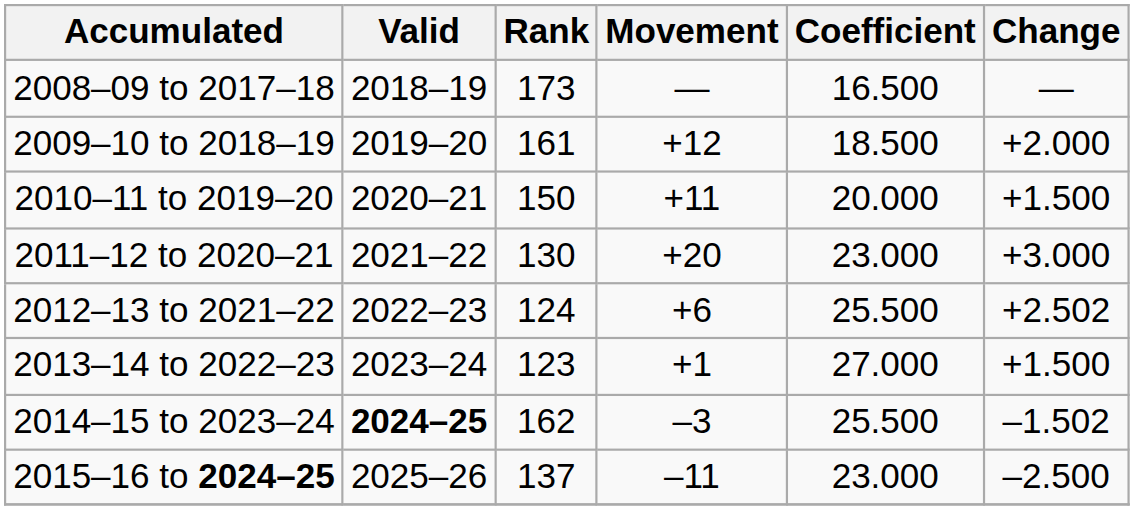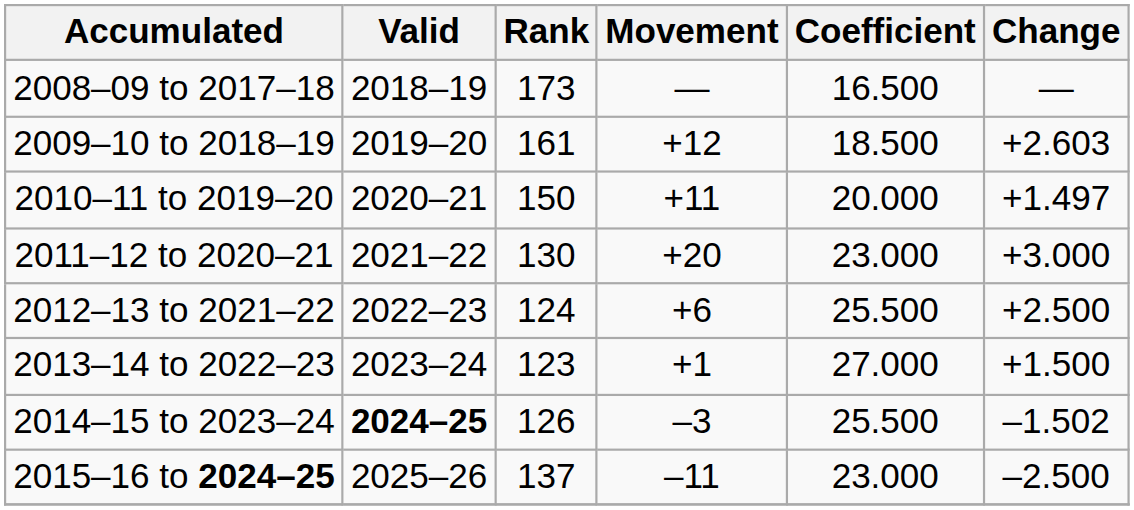 <table class="wikitable plainrowheaders sortable" style="text-align: center">
 <tr>
 <th>Accumulated</th>
 <th>Valid</th>
 <th>Rank</th>
 <th>Movement</th>
 <th>Coefficient</th>
 <th>Change</th>
 </tr>
 <tr>
 <td>2008–09 to 2017–18</td>
 <td>2018–19</td>
 <td>173</td>
 <td>—</td>
 <td>16.500</td>
 <td>—</td>
 </tr>
 <tr>
 <td>2009–10 to 2018–19</td>
 <td>2019–20</td>
 <td>161</td>
 <td> +12</td>
 <td>18.500</td>
-<td> +2.000</td>
+<td> +2.603</td>
 </tr>
 <tr>
 <td>2010–11 to 2019–20</td>
 <td>2020–21</td>
 <td>150</td>
 <td> +11</td>
 <td>20.000</td>
-<td> +1.500</td>
+<td> +1.497</td>
 </tr>
 <tr>
 <td>2011–12 to 2020–21</td>
 <td>2021–22</td>
 <td>130</td>
 <td> +20</td>
 <td>23.000</td>
 <td> +3.000</td>
 </tr>
 <tr>
 <td>2012–13 to 2021–22</td>
 <td>2022–23</td>
 <td>124</td>
 <td> +6</td>
 <td>25.500</td>
-<td> +2.502</td>
+<td> +2.500</td>
 </tr>
 <tr>
 <td>2013–14 to 2022–23</td>
 <td>2023–24</td>
 <td>123</td>
 <td> +1</td>
 <td>27.000</td>
 <td> +1.500</td>
 </tr>
 <tr>
 <td>2014–15 to 2023–24</td>
 <td><strong>2024–25</strong></td>
-<td>162</td>
+<td>126</td>
 <td> –3</td>
 <td>25.500</td>
 <td> –1.502</td>
 </tr>
 <tr>
 <td>2015–16 to <strong>2024–25</strong></td>
 <td>2025–26</td>
 <td>137</td>
 <td> –11</td>
 <td>23.000</td>
 <td> –2.500</td>
 </tr>
 <tr>
 </tr>
 </table>
